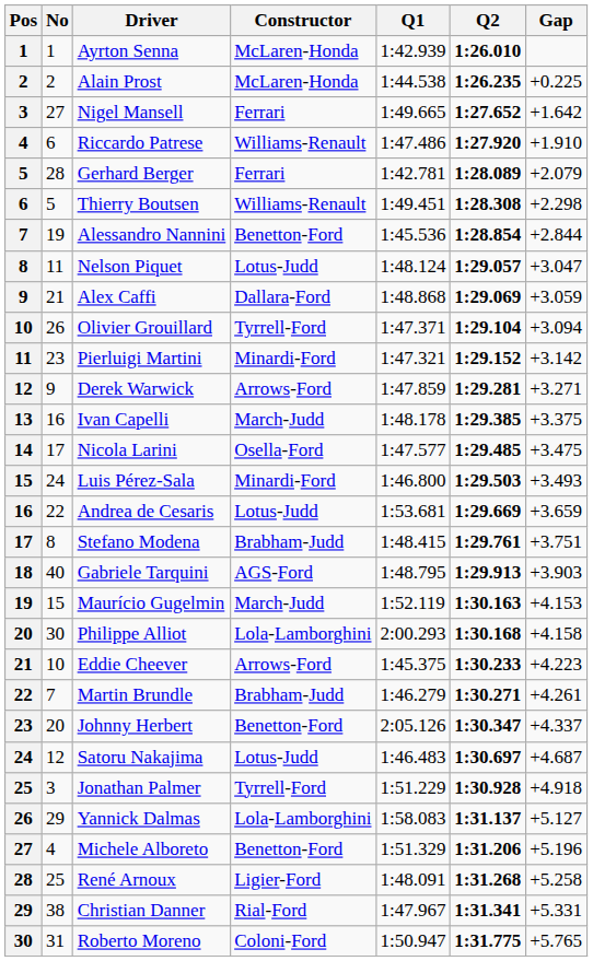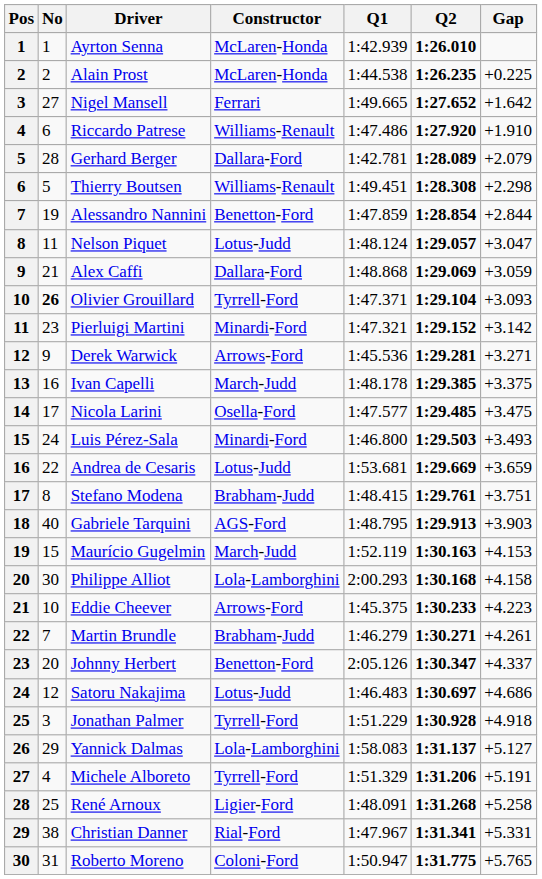 <table class="wikitable sortable" style="font-size: 95%;">
 <tr>
 <th>Pos</th>
 <th>No</th>
 <th class="unsortable">Driver</th>
 <th class="unsortable">Constructor</th>
 <th>Q1</th>
 <th>Q2</th>
 <th class="unsortable">Gap</th>
 </tr>
 <tr>
 <th>1</th>
 <td>1</td>
 <td> <a href='#'>Ayrton Senna</a></td>
 <td><a href='#'>McLaren</a>-<a href='#'>Honda</a></td>
 <td>1:42.939</td>
 <td><strong>1:26.010</strong></td>
 <td></td>
 </tr>
 <tr>
 <th>2</th>
 <td>2</td>
 <td> <a href='#'>Alain Prost</a></td>
 <td><a href='#'>McLaren</a>-<a href='#'>Honda</a></td>
 <td>1:44.538</td>
 <td><strong>1:26.235</strong></td>
 <td>+0.225</td>
 </tr>
 <tr>
 <th>3</th>
 <td>27</td>
 <td> <a href='#'>Nigel Mansell</a></td>
 <td><a href='#'>Ferrari</a></td>
 <td>1:49.665</td>
 <td><strong>1:27.652</strong></td>
 <td>+1.642</td>
 </tr>
 <tr>
 <th>4</th>
 <td>6</td>
 <td> <a href='#'>Riccardo Patrese</a></td>
 <td><a href='#'>Williams</a>-<a href='#'>Renault</a></td>
 <td>1:47.486</td>
 <td><strong>1:27.920</strong></td>
 <td>+1.910</td>
 </tr>
 <tr>
 <th>5</th>
 <td>28</td>
 <td> <a href='#'>Gerhard Berger</a></td>
-<td><a href='#'>Ferrari</a></td>
+<td><a href='#'>Dallara</a>-<a href='#'>Ford</a></td>
 <td>1:42.781</td>
 <td><strong>1:28.089</strong></td>
 <td>+2.079</td>
 </tr>
 <tr>
 <th>6</th>
 <td>5</td>
 <td> <a href='#'>Thierry Boutsen</a></td>
 <td><a href='#'>Williams</a>-<a href='#'>Renault</a></td>
 <td>1:49.451</td>
 <td><strong>1:28.308</strong></td>
 <td>+2.298</td>
 </tr>
 <tr>
 <th>7</th>
 <td>19</td>
 <td> <a href='#'>Alessandro Nannini</a></td>
 <td><a href='#'>Benetton</a>-<a href='#'>Ford</a></td>
-<td>1:45.536</td>
+<td>1:47.859</td>
 <td><strong>1:28.854</strong></td>
 <td>+2.844</td>
 </tr>
 <tr>
 <th>8</th>
 <td>11</td>
 <td> <a href='#'>Nelson Piquet</a></td>
 <td><a href='#'>Lotus</a>-<a href='#'>Judd</a></td>
 <td>1:48.124</td>
 <td><strong> 1:29.057</strong></td>
 <td>+3.047</td>
 </tr>
 <tr>
 <th>9</th>
 <td>21</td>
 <td> <a href='#'>Alex Caffi</a></td>
 <td><a href='#'>Dallara</a>-<a href='#'>Ford</a></td>
 <td>1:48.868</td>
 <td><strong>1:29.069</strong></td>
 <td>+3.059</td>
 </tr>
 <tr>
 <th>10</th>
-<td>26</td>
+<td><strong>26</strong></td>
 <td> <a href='#'>Olivier Grouillard</a></td>
 <td><a href='#'>Tyrrell</a>-<a href='#'>Ford</a></td>
 <td>1:47.371</td>
 <td><strong>1:29.104</strong></td>
-<td>+3.094</td>
+<td>+3.093</td>
 </tr>
 <tr>
 <th>11</th>
 <td>23</td>
 <td> <a href='#'>Pierluigi Martini</a></td>
 <td><a href='#'>Minardi</a>-<a href='#'>Ford</a></td>
 <td>1:47.321</td>
 <td><strong>1:29.152</strong></td>
 <td>+3.142</td>
 </tr>
 <tr>
 <th>12</th>
 <td>9</td>
 <td> <a href='#'>Derek Warwick</a></td>
 <td><a href='#'>Arrows</a>-<a href='#'>Ford</a></td>
-<td>1:47.859</td>
+<td>1:45.536</td>
 <td><strong>1:29.281</strong></td>
 <td>+3.271</td>
 </tr>
 <tr>
 <th>13</th>
 <td>16</td>
 <td> <a href='#'>Ivan Capelli</a></td>
 <td><a href='#'>March</a>-<a href='#'>Judd</a></td>
 <td>1:48.178</td>
 <td><strong>1:29.385</strong></td>
 <td>+3.375</td>
 </tr>
 <tr>
 <th>14</th>
 <td>17</td>
 <td> <a href='#'>Nicola Larini</a></td>
 <td><a href='#'>Osella</a>-<a href='#'>Ford</a></td>
 <td>1:47.577</td>
 <td><strong>1:29.485</strong></td>
 <td>+3.475</td>
 </tr>
 <tr>
 <th>15</th>
 <td>24</td>
 <td> <a href='#'>Luis Pérez-Sala</a></td>
 <td><a href='#'>Minardi</a>-<a href='#'>Ford</a></td>
 <td>1:46.800</td>
 <td><strong>1:29.503</strong></td>
 <td>+3.493</td>
 </tr>
 <tr>
 <th>16</th>
 <td>22</td>
 <td> <a href='#'>Andrea de Cesaris</a></td>
 <td><a href='#'>Lotus</a>-<a href='#'>Judd</a></td>
 <td>1:53.681</td>
 <td><strong>1:29.669</strong></td>
 <td>+3.659</td>
 </tr>
 <tr>
 <th>17</th>
 <td>8</td>
 <td> <a href='#'>Stefano Modena</a></td>
 <td><a href='#'>Brabham</a>-<a href='#'>Judd</a></td>
 <td>1:48.415</td>
 <td><strong>1:29.761</strong></td>
 <td>+3.751</td>
 </tr>
 <tr>
 <th>18</th>
 <td>40</td>
 <td> <a href='#'>Gabriele Tarquini</a></td>
 <td><a href='#'>AGS</a>-<a href='#'>Ford</a></td>
 <td>1:48.795</td>
 <td><strong>1:29.913</strong></td>
 <td>+3.903</td>
 </tr>
 <tr>
 <th>19</th>
 <td>15</td>
 <td> <a href='#'>Maurício Gugelmin</a></td>
 <td><a href='#'>March</a>-<a href='#'>Judd</a></td>
 <td>1:52.119</td>
 <td><strong>1:30.163</strong></td>
 <td>+4.153</td>
 </tr>
 <tr>
 <th>20</th>
 <td>30</td>
 <td> <a href='#'>Philippe Alliot</a></td>
 <td><a href='#'>Lola</a>-<a href='#'>Lamborghini</a></td>
 <td>2:00.293</td>
 <td><strong>1:30.168</strong></td>
 <td>+4.158</td>
 </tr>
 <tr>
 <th>21</th>
 <td>10</td>
 <td> <a href='#'>Eddie Cheever</a></td>
 <td><a href='#'>Arrows</a>-<a href='#'>Ford</a></td>
 <td>1:45.375</td>
 <td><strong>1:30.233</strong></td>
 <td>+4.223</td>
 </tr>
 <tr>
 <th>22</th>
 <td>7</td>
 <td> <a href='#'>Martin Brundle</a></td>
 <td><a href='#'>Brabham</a>-<a href='#'>Judd</a></td>
 <td>1:46.279</td>
 <td><strong>1:30.271</strong></td>
 <td>+4.261</td>
 </tr>
 <tr>
 <th>23</th>
 <td>20</td>
 <td> <a href='#'>Johnny Herbert</a></td>
 <td><a href='#'>Benetton</a>-<a href='#'>Ford</a></td>
 <td>2:05.126</td>
 <td><strong>1:30.347</strong></td>
 <td>+4.337</td>
 </tr>
 <tr>
 <th>24</th>
 <td>12</td>
 <td> <a href='#'>Satoru Nakajima</a></td>
 <td><a href='#'>Lotus</a>-<a href='#'>Judd</a></td>
 <td>1:46.483</td>
 <td><strong>1:30.697</strong></td>
-<td>+4.687</td>
+<td>+4.686</td>
 </tr>
 <tr>
 <th>25</th>
 <td>3</td>
 <td> <a href='#'>Jonathan Palmer</a></td>
 <td><a href='#'>Tyrrell</a>-<a href='#'>Ford</a></td>
 <td>1:51.229</td>
 <td><strong>1:30.928</strong></td>
 <td>+4.918</td>
 </tr>
 <tr>
 <th>26</th>
 <td>29</td>
 <td> <a href='#'>Yannick Dalmas</a></td>
 <td><a href='#'>Lola</a>-<a href='#'>Lamborghini</a></td>
 <td>1:58.083</td>
 <td><strong>1:31.137</strong></td>
 <td>+5.127</td>
 </tr>
 <tr>
 <th>27</th>
 <td>4</td>
 <td> <a href='#'>Michele Alboreto</a></td>
-<td><a href='#'>Benetton</a>-<a href='#'>Ford</a></td>
+<td><a href='#'>Tyrrell</a>-<a href='#'>Ford</a></td>
 <td>1:51.329</td>
 <td><strong>1:31.206</strong></td>
-<td>+5.196</td>
+<td>+5.191</td>
 </tr>
 <tr>
 <th>28</th>
 <td>25</td>
 <td> <a href='#'>René Arnoux</a></td>
 <td><a href='#'>Ligier</a>-<a href='#'>Ford</a></td>
 <td>1:48.091</td>
 <td><strong>1:31.268</strong></td>
 <td>+5.258</td>
 </tr>
 <tr>
 <th>29</th>
 <td>38</td>
 <td> <a href='#'>Christian Danner</a></td>
 <td><a href='#'>Rial</a>-<a href='#'>Ford</a></td>
 <td>1:47.967</td>
 <td><strong>1:31.341</strong></td>
 <td>+5.331</td>
 </tr>
 <tr>
 <th>30</th>
 <td>31</td>
 <td> <a href='#'>Roberto Moreno</a></td>
 <td><a href='#'>Coloni</a>-<a href='#'>Ford</a></td>
 <td>1:50.947</td>
 <td><strong>1:31.775</strong></td>
 <td>+5.765</td>
 </tr>
 <tr>
 </tr>
 </table>
